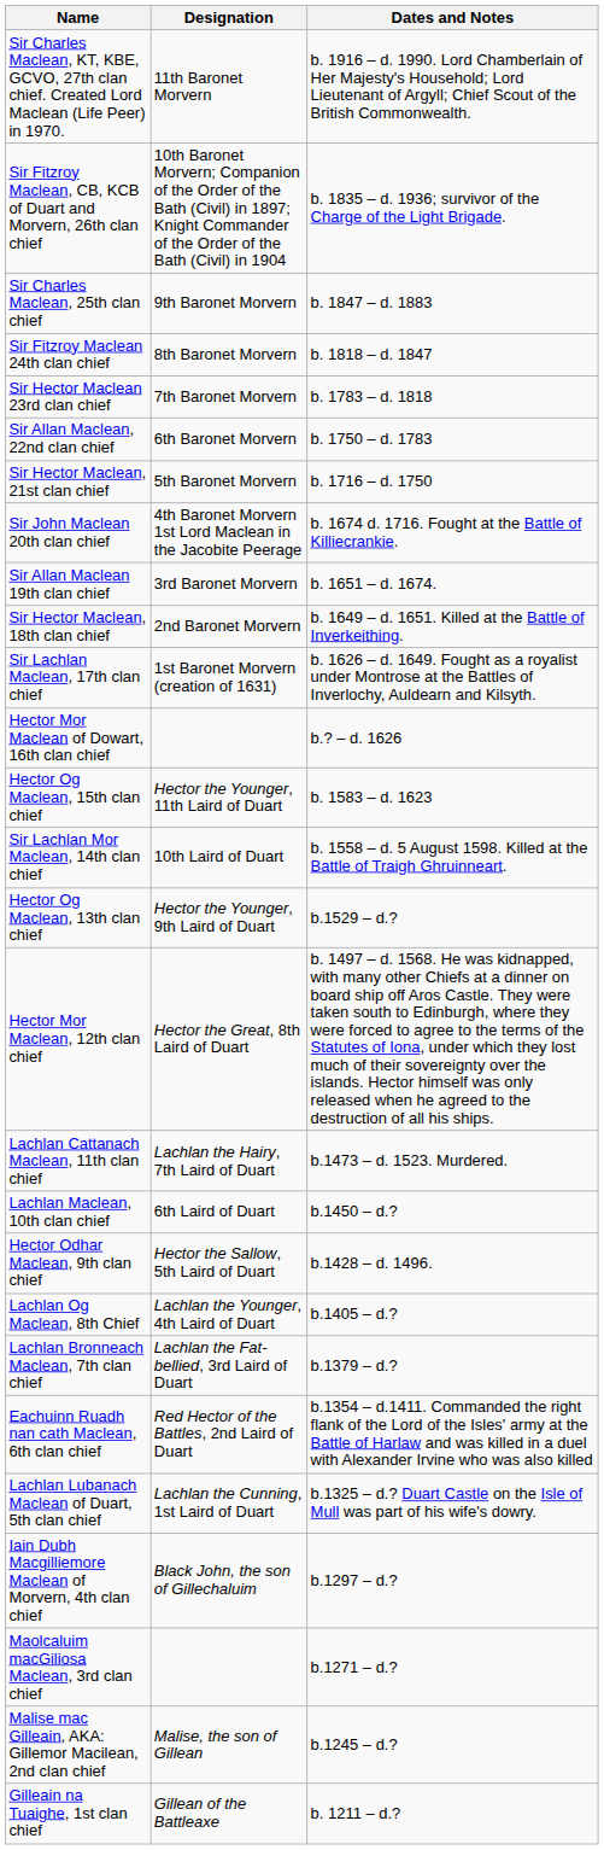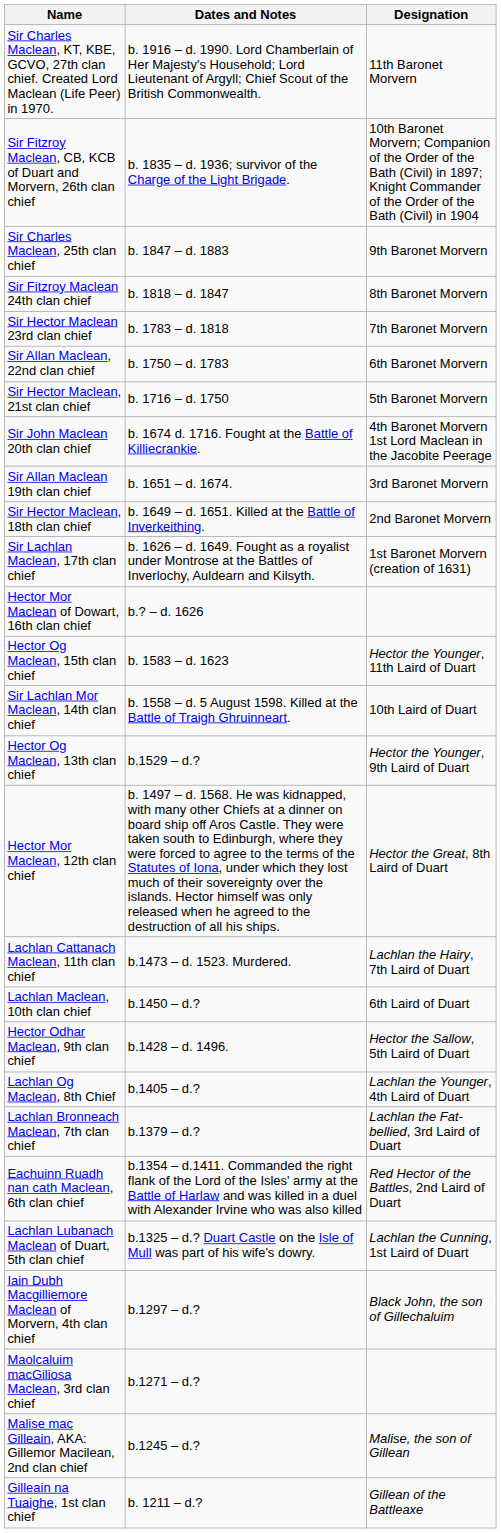 <table class="wikitable">
 <tr>
 <th>Name</th>
+<th>Dates and Notes</th>
 <th>Designation</th>
-<th>Dates and Notes</th>
 </tr>
 <tr>
 <td><a href='#'>Sir Charles Maclean</a>, KT, KBE, GCVO, 27th clan chief. Created Lord Maclean (Life Peer) in 1970.</td>
+<td>b. 1916 – d. 1990. Lord Chamberlain of Her Majesty's Household; Lord Lieutenant of Argyll; Chief Scout of the British Commonwealth.</td>
 <td>11th Baronet Morvern</td>
-<td>b. 1916 – d. 1990. Lord Chamberlain of Her Majesty's Household; Lord Lieutenant of Argyll; Chief Scout of the British Commonwealth.</td>
 </tr>
 <tr>
 <td><a href='#'>Sir Fitzroy Maclean</a>, CB, KCB of Duart and Morvern, 26th clan chief</td>
+<td>b. 1835 – d. 1936; survivor of the <a href='#'>Charge of the Light Brigade</a>.</td>
 <td>10th Baronet Morvern; Companion of the Order of the Bath (Civil) in 1897; Knight Commander of the Order of the Bath (Civil) in 1904</td>
-<td>b. 1835 – d. 1936; survivor of the <a href='#'>Charge of the Light Brigade</a>.</td>
 </tr>
 <tr>
 <td><a href='#'>Sir Charles Maclean</a>, 25th clan chief</td>
+<td>b. 1847 – d. 1883</td>
 <td>9th Baronet Morvern</td>
-<td>b. 1847 – d. 1883</td>
 </tr>
 <tr>
 <td><a href='#'>Sir Fitzroy Maclean</a> 24th clan chief</td>
+<td>b. 1818 – d. 1847</td>
 <td>8th Baronet Morvern</td>
-<td>b. 1818 – d. 1847</td>
 </tr>
 <tr>
 <td><a href='#'>Sir Hector Maclean</a> 23rd clan chief</td>
+<td>b. 1783 – d. 1818</td>
 <td>7th Baronet Morvern</td>
-<td>b. 1783 – d. 1818</td>
 </tr>
 <tr>
 <td><a href='#'>Sir Allan Maclean</a>, 22nd clan chief</td>
+<td>b. 1750 – d. 1783</td>
 <td>6th Baronet Morvern</td>
-<td>b. 1750 – d. 1783</td>
 </tr>
 <tr>
 <td><a href='#'>Sir Hector Maclean</a>, 21st clan chief</td>
+<td>b. 1716 – d. 1750</td>
 <td>5th Baronet Morvern</td>
-<td>b. 1716 – d. 1750</td>
 </tr>
 <tr>
 <td><a href='#'>Sir John Maclean</a> 20th clan chief</td>
+<td>b. 1674 d. 1716. Fought at the <a href='#'>Battle of Killiecrankie</a>.</td>
 <td>4th Baronet Morvern<br>1st Lord Maclean in the Jacobite Peerage</td>
-<td>b. 1674 d. 1716. Fought at the <a href='#'>Battle of Killiecrankie</a>.</td>
 </tr>
 <tr>
 <td><a href='#'>Sir Allan Maclean</a> 19th clan chief</td>
+<td>b. 1651 – d. 1674.</td>
 <td>3rd Baronet Morvern</td>
-<td>b. 1651 – d. 1674.</td>
 </tr>
 <tr>
 <td><a href='#'>Sir Hector Maclean</a>, 18th clan chief</td>
+<td>b. 1649 – d. 1651. Killed at the <a href='#'>Battle of Inverkeithing</a>.</td>
 <td>2nd Baronet Morvern</td>
-<td>b. 1649 – d. 1651. Killed at the <a href='#'>Battle of Inverkeithing</a>.</td>
 </tr>
 <tr>
 <td><a href='#'>Sir Lachlan Maclean</a>, 17th clan chief</td>
+<td>b. 1626 – d. 1649. Fought as a royalist under Montrose at the Battles of Inverlochy, Auldearn and Kilsyth.</td>
 <td>1st Baronet Morvern (creation of 1631)</td>
-<td>b. 1626 – d. 1649. Fought as a royalist under Montrose at the Battles of Inverlochy, Auldearn and Kilsyth.</td>
 </tr>
 <tr>
 <td><a href='#'>Hector Mor Maclean</a> of Dowart, 16th clan chief</td>
+<td>b.? – d. 1626</td>
 <td></td>
-<td>b.? – d. 1626</td>
 </tr>
 <tr>
 <td><a href='#'>Hector Og Maclean</a>, 15th clan chief</td>
+<td>b. 1583 – d. 1623</td>
 <td><em>Hector the Younger</em>, 11th Laird of Duart</td>
-<td>b. 1583 – d. 1623</td>
 </tr>
 <tr>
 <td><a href='#'>Sir Lachlan Mor Maclean</a>, 14th clan chief</td>
+<td>b. 1558 – d. 5 August 1598. Killed at the <a href='#'>Battle of Traigh Ghruinneart</a>.</td>
 <td>10th Laird of Duart</td>
-<td>b. 1558 – d. 5 August 1598. Killed at the <a href='#'>Battle of Traigh Ghruinneart</a>.</td>
 </tr>
 <tr>
 <td><a href='#'>Hector Og Maclean</a>, 13th clan chief</td>
+<td>b.1529 – d.?</td>
 <td><em>Hector the Younger</em>, 9th Laird of Duart</td>
-<td>b.1529 – d.?</td>
 </tr>
 <tr>
 <td><a href='#'>Hector Mor Maclean</a>, 12th clan chief</td>
+<td>b. 1497 – d. 1568. He was kidnapped, with many other Chiefs at a dinner on board ship off Aros Castle. They were taken south to Edinburgh, where they were forced to agree to the terms of the <a href='#'>Statutes of Iona</a>, under which they lost much of their sovereignty over the islands. Hector himself was only released when he agreed to the destruction of all his ships.</td>
 <td><em>Hector the Great</em>, 8th Laird of Duart</td>
-<td>b. 1497 – d. 1568. He was kidnapped, with many other Chiefs at a dinner on board ship off Aros Castle. They were taken south to Edinburgh, where they were forced to agree to the terms of the <a href='#'>Statutes of Iona</a>, under which they lost much of their sovereignty over the islands. Hector himself was only released when he agreed to the destruction of all his ships.</td>
 </tr>
 <tr>
 <td><a href='#'>Lachlan Cattanach Maclean</a>, 11th clan chief</td>
+<td>b.1473 – d. 1523. Murdered.</td>
 <td><em>Lachlan the Hairy</em>, 7th Laird of Duart</td>
-<td>b.1473 – d. 1523. Murdered.</td>
 </tr>
 <tr>
 <td><a href='#'>Lachlan Maclean</a>, 10th clan chief</td>
+<td>b.1450 – d.?</td>
 <td>6th Laird of Duart</td>
-<td>b.1450 – d.?</td>
 </tr>
 <tr>
 <td><a href='#'>Hector Odhar Maclean</a>, 9th clan chief</td>
+<td>b.1428 – d. 1496.</td>
 <td><em>Hector the Sallow</em>, 5th Laird of Duart</td>
-<td>b.1428 – d. 1496.</td>
 </tr>
 <tr>
 <td><a href='#'>Lachlan Og Maclean</a>, 8th Chief</td>
+<td>b.1405 – d.?</td>
 <td><em>Lachlan the Younger</em>, 4th Laird of Duart</td>
-<td>b.1405 – d.?</td>
 </tr>
 <tr>
 <td><a href='#'>Lachlan Bronneach Maclean</a>, 7th clan chief</td>
+<td>b.1379 – d.?</td>
 <td><em>Lachlan the Fat-bellied</em>, 3rd Laird of Duart</td>
-<td>b.1379 – d.?</td>
 </tr>
 <tr>
 <td><a href='#'>Eachuinn Ruadh nan cath Maclean</a>, 6th clan chief</td>
+<td>b.1354 – d.1411. Commanded the right flank of the Lord of the Isles' army at the <a href='#'>Battle of Harlaw</a> and was killed in a duel with Alexander Irvine who was also killed</td>
 <td><em>Red Hector of the Battles</em>, 2nd Laird of Duart</td>
-<td>b.1354 – d.1411. Commanded the right flank of the Lord of the Isles' army at the <a href='#'>Battle of Harlaw</a> and was killed in a duel with Alexander Irvine who was also killed</td>
 </tr>
 <tr>
 <td><a href='#'>Lachlan Lubanach Maclean</a> of Duart, 5th clan chief</td>
+<td>b.1325 – d.? <a href='#'>Duart Castle</a> on the <a href='#'>Isle of Mull</a> was part of his wife's dowry.</td>
 <td><em>Lachlan the Cunning</em>, 1st Laird of Duart</td>
-<td>b.1325 – d.? <a href='#'>Duart Castle</a> on the <a href='#'>Isle of Mull</a> was part of his wife's dowry.</td>
 </tr>
 <tr>
 <td><a href='#'>Iain Dubh Macgilliemore Maclean</a> of Morvern, 4th clan chief</td>
+<td>b.1297 – d.?</td>
 <td><em>Black John, the son of Gillechaluim</em></td>
-<td>b.1297 – d.?</td>
 </tr>
 <tr>
 <td><a href='#'>Maolcaluim macGiliosa Maclean</a>, 3rd clan chief</td>
+<td>b.1271 – d.?</td>
 <td></td>
-<td>b.1271 – d.?</td>
 </tr>
 <tr>
 <td><a href='#'>Malise mac Gilleain</a>, AKA: Gillemor Macilean, 2nd clan chief</td>
+<td>b.1245 – d.?</td>
 <td><em>Malise, the son of Gillean</em></td>
-<td>b.1245 – d.?</td>
 </tr>
 <tr>
 <td><a href='#'>Gilleain na Tuaighe</a>, 1st clan chief</td>
+<td>b. 1211 – d.?</td>
 <td><em>Gillean of the Battleaxe</em></td>
-<td>b. 1211 – d.?</td>
 </tr>
 </table>
